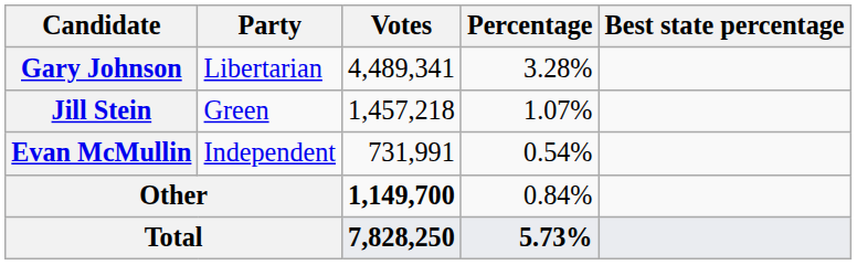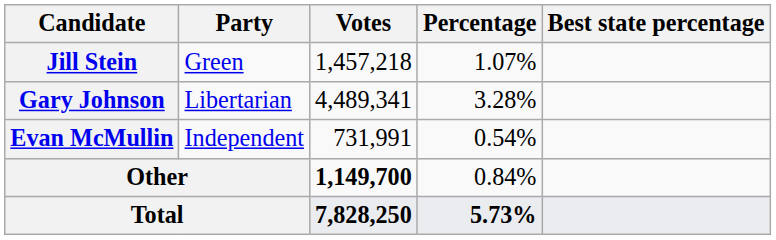 <table class="wikitable sortable"  style="text-align:right;">
 <tr>
 <th scope="col">Candidate</th>
 <th scope="col">Party</th>
 <th scope="col">Votes</th>
 <th scope="col">Percentage</th>
 <th scope="col">Best state percentage</th>
 </tr>
 <tr>
+<th scope="row"><a href='#'>Jill Stein</a></th>
+<td style="text-align:left;"><a href='#'>Green</a></td>
+<td>1,457,218</td>
+<td>1.07%</td>
+<td></td>
+</tr>
+<tr>
 <th scope="row"><a href='#'>Gary Johnson</a></th>
 <td style="text-align:left;"><a href='#'>Libertarian</a></td>
 <td>4,489,341</td>
 <td>3.28%</td>
-<td></td>
-</tr>
-<tr>
-<th scope="row"><a href='#'>Jill Stein</a></th>
-<td style="text-align:left;"><a href='#'>Green</a></td>
-<td>1,457,218</td>
-<td>1.07%</td>
 <td></td>
 </tr>
 <tr>
 <th scope="row"><a href='#'>Evan McMullin</a></th>
 <td style="text-align:left;"><a href='#'>Independent</a></td>
 <td>731,991</td>
 <td>0.54%</td>
 <td></td>
 </tr>
 <tr>
 <th scope="row" colspan="2">Other</th>
 <td><strong>1,149,700</strong></td>
 <td>0.84%</td>
 <td></td>
 </tr>
 <tr style="font-weight:bold; background-color:#eaecf0;">
 <th scope="row" colspan="2">Total</th>
 <td>7,828,250</td>
 <td>5.73%</td>
 <td></td>
 </tr>
 </table>
